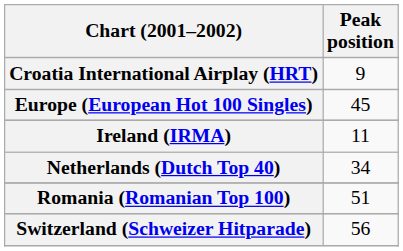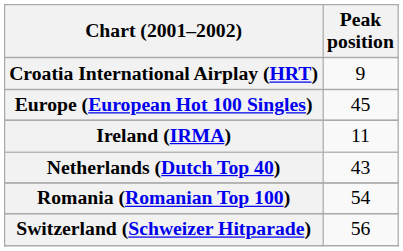 <table class="wikitable sortable plainrowheaders" style="text-align:center">
 <tr>
 <th scope="col">Chart (2001–2002)</th>
 <th scope="col">Peak<br>position</th>
 </tr>
 <tr>
 </tr>
 <tr>
 </tr>
 <tr>
 </tr>
 <tr>
 </tr>
 <tr>
 <th scope="row">Croatia International Airplay (<a href='#'>HRT</a>)</th>
 <td>9</td>
 </tr>
 <tr>
 </tr>
 <tr>
 <th scope="row">Europe (<a href='#'>European Hot 100 Singles</a>)</th>
 <td>45</td>
 </tr>
 <tr>
 </tr>
 <tr>
 <th scope="row">Ireland (<a href='#'>IRMA</a>)</th>
 <td>11</td>
 </tr>
 <tr>
 <th scope="row">Netherlands (<a href='#'>Dutch Top 40</a>)</th>
-<td>34</td>
+<td>43</td>
 </tr>
 <tr>
 </tr>
 <tr>
 </tr>
 <tr>
 <th scope="row">Romania (<a href='#'>Romanian Top 100</a>)</th>
-<td>51</td>
+<td>54</td>
 </tr>
 <tr>
 </tr>
 <tr>
 </tr>
 <tr>
 <th scope="row">Switzerland (<a href='#'>Schweizer Hitparade</a>)</th>
 <td>56</td>
 </tr>
 <tr>
 </tr>
 <tr>
 </tr>
 <tr>
 </tr>
 <tr>
 </tr>
 <tr>
 </tr>
 <tr>
 </tr>
 <tr>
 </tr>
 <tr>
 </tr>
 </table>
